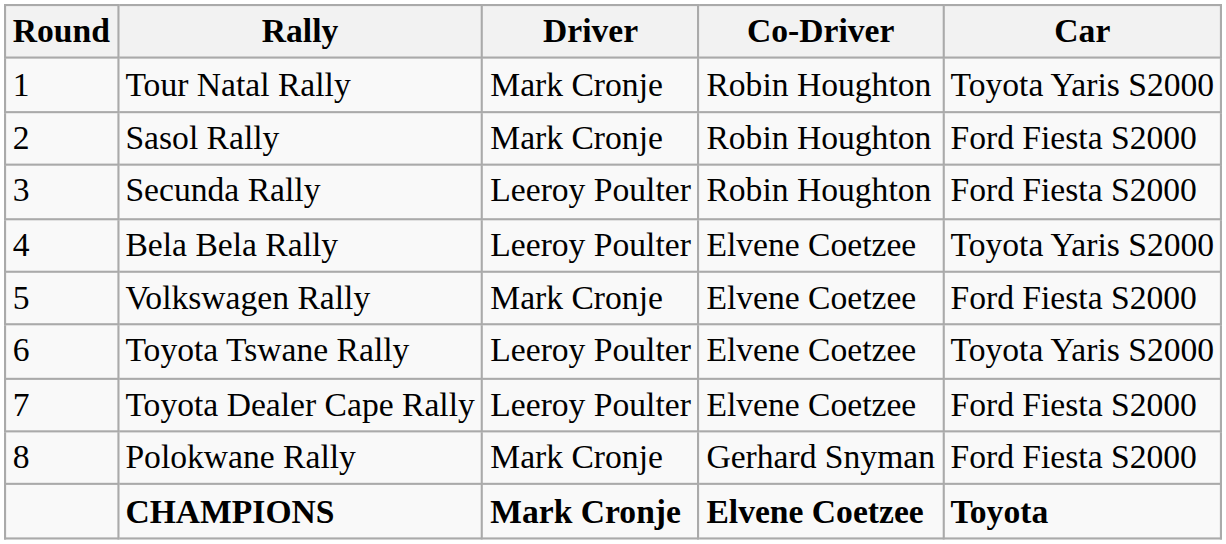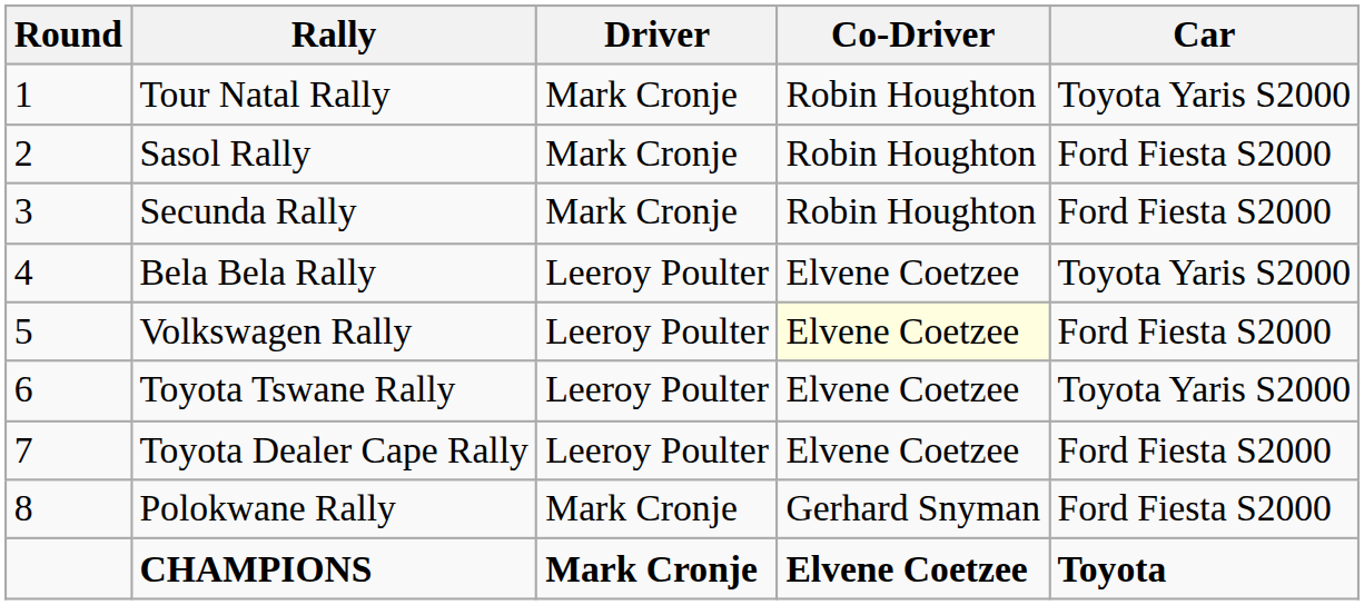 <table class="wikitable">
 <tr>
 <th>Round</th>
 <th>Rally</th>
 <th>Driver</th>
 <th>Co-Driver</th>
 <th>Car</th>
 </tr>
 <tr>
 <td>1</td>
 <td>Tour Natal Rally</td>
 <td>Mark Cronje</td>
 <td>Robin Houghton</td>
 <td>Toyota Yaris S2000</td>
 </tr>
 <tr>
 <td>2</td>
 <td>Sasol Rally</td>
 <td>Mark Cronje</td>
 <td>Robin Houghton</td>
 <td>Ford Fiesta S2000</td>
 </tr>
 <tr>
 <td>3</td>
 <td>Secunda Rally</td>
-<td>Leeroy Poulter</td>
+<td>Mark Cronje</td>
 <td>Robin Houghton</td>
 <td>Ford Fiesta S2000</td>
 </tr>
 <tr>
 <td>4</td>
 <td>Bela Bela Rally</td>
 <td>Leeroy Poulter</td>
 <td>Elvene Coetzee</td>
 <td>Toyota Yaris S2000</td>
 </tr>
 <tr>
 <td>5</td>
 <td>Volkswagen Rally</td>
-<td>Mark Cronje</td>
-<td>Elvene Coetzee</td>
+<td>Leeroy Poulter</td>
+<td style="background: lightyellow;">Elvene Coetzee</td>
 <td>Ford Fiesta S2000</td>
 </tr>
 <tr>
 <td>6</td>
 <td>Toyota Tswane Rally</td>
 <td>Leeroy Poulter</td>
 <td>Elvene Coetzee</td>
 <td>Toyota Yaris S2000</td>
 </tr>
 <tr>
 <td>7</td>
 <td>Toyota Dealer Cape Rally</td>
 <td>Leeroy Poulter</td>
 <td>Elvene Coetzee</td>
 <td>Ford Fiesta S2000</td>
 </tr>
 <tr>
 <td>8</td>
 <td>Polokwane Rally</td>
 <td>Mark Cronje</td>
 <td>Gerhard Snyman</td>
 <td>Ford Fiesta S2000</td>
 </tr>
 <tr>
 <td></td>
 <td><strong>CHAMPIONS</strong></td>
 <td><strong>Mark Cronje</strong></td>
 <td><strong>Elvene Coetzee</strong></td>
 <td><strong>Toyota</strong></td>
 </tr>
 </table>
